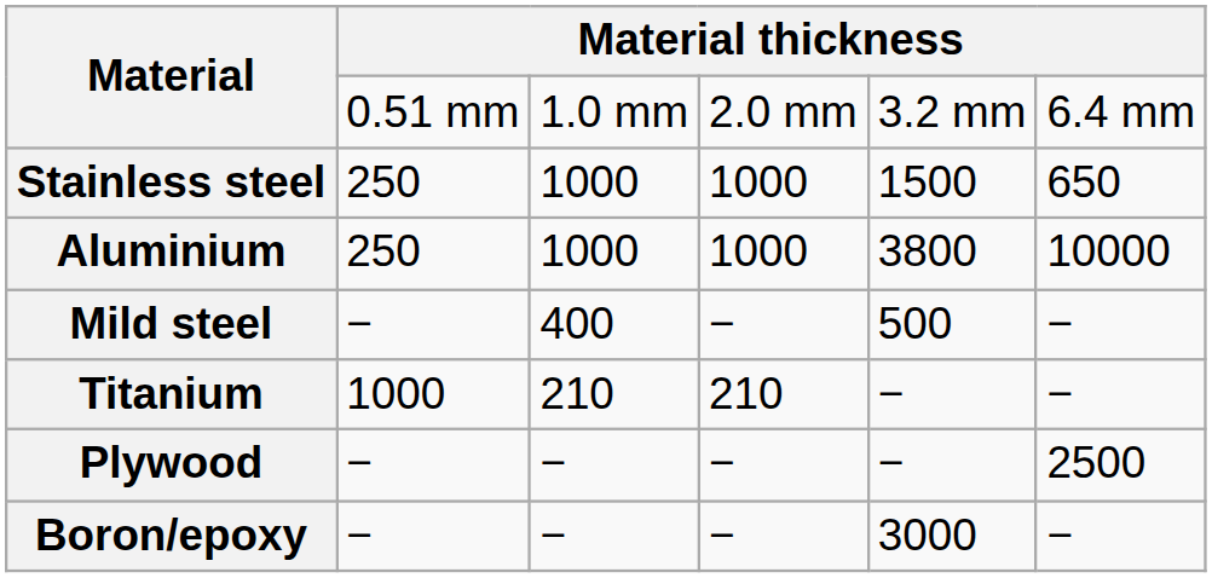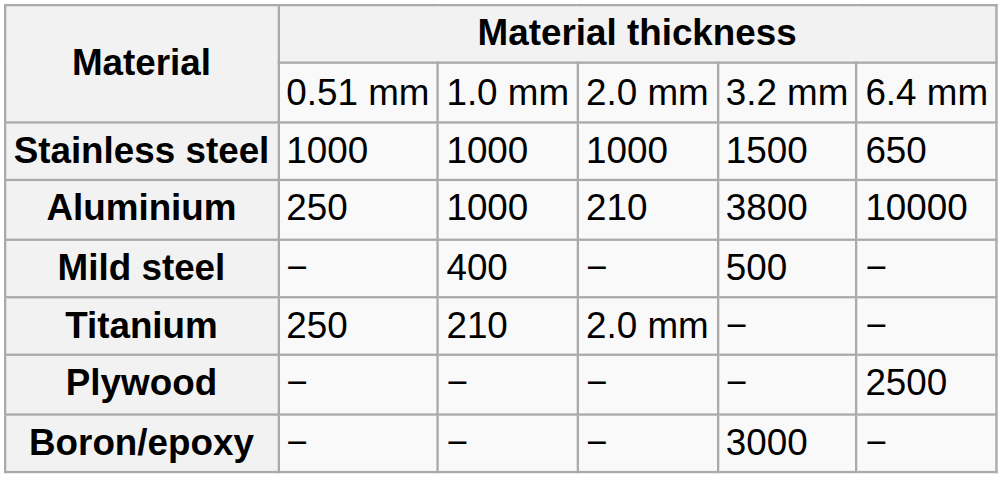 <table class="wikitable">
 <tr>
 <th rowspan=2>Material</th>
 <th colspan=5>Material thickness</th>
 </tr>
 <tr>
 <td>0.51 mm</td>
 <td>1.0 mm</td>
 <td>2.0 mm</td>
 <td>3.2 mm</td>
 <td>6.4 mm</td>
 </tr>
 <tr>
 <th>Stainless steel</th>
-<td>250</td>
+<td>1000</td>
 <td>1000</td>
 <td>1000</td>
 <td>1500</td>
 <td>650</td>
 </tr>
 <tr>
 <th>Aluminium</th>
 <td>250</td>
 <td>1000</td>
-<td>1000</td>
+<td>210</td>
 <td>3800</td>
 <td>10000</td>
 </tr>
 <tr>
 <th>Mild steel</th>
 <td>−</td>
 <td>400</td>
 <td>−</td>
 <td>500</td>
 <td>−</td>
 </tr>
 <tr>
 <th>Titanium</th>
-<td>1000</td>
+<td>250</td>
 <td>210</td>
-<td>210</td>
+<td>2.0 mm</td>
 <td>−</td>
 <td>−</td>
 </tr>
 <tr>
 <th>Plywood</th>
 <td>−</td>
 <td>−</td>
 <td>−</td>
 <td>−</td>
 <td>2500</td>
 </tr>
 <tr>
 <th>Boron/epoxy</th>
 <td>−</td>
 <td>−</td>
 <td>−</td>
 <td>3000</td>
 <td>−</td>
 </tr>
 </table>
